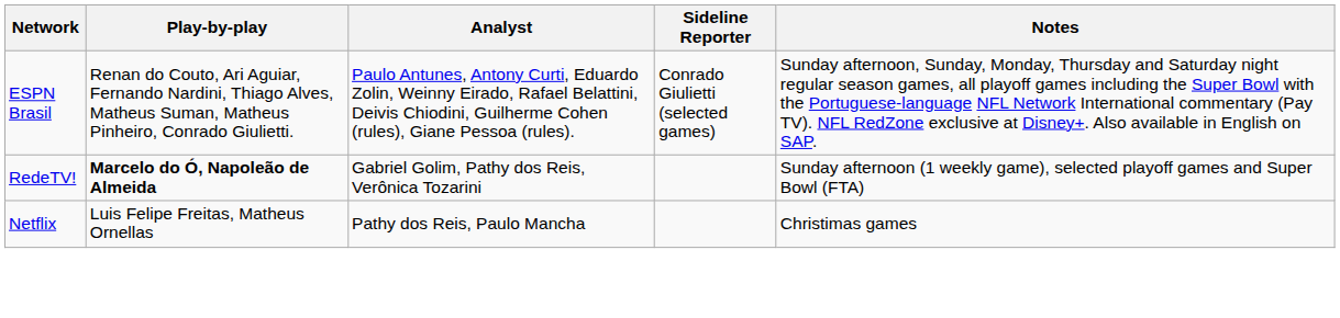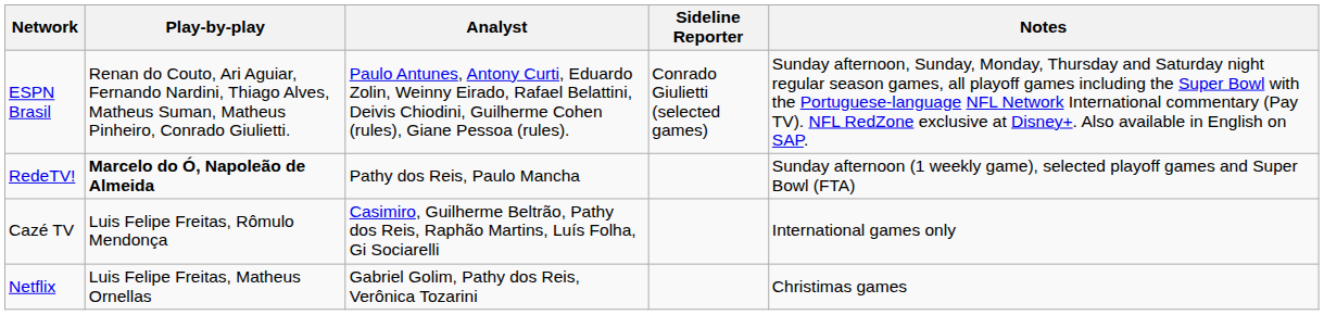 <table class="wikitable">
 <tr>
 <th>Network</th>
 <th>Play-by-play</th>
 <th>Analyst</th>
 <th>Sideline Reporter</th>
 <th>Notes</th>
 </tr>
 <tr>
 <td><a href='#'>ESPN Brasil</a></td>
 <td>Renan do Couto, Ari Aguiar, Fernando Nardini, Thiago Alves, Matheus Suman, Matheus Pinheiro, Conrado Giulietti.</td>
 <td><a href='#'>Paulo Antunes</a>, <a href='#'>Antony Curti</a>, Eduardo Zolin, Weinny Eirado, Rafael Belattini, Deivis Chiodini, Guilherme Cohen (rules), Giane Pessoa (rules).</td>
 <td>Conrado Giulietti (selected games)</td>
 <td>Sunday afternoon, Sunday, Monday, Thursday and Saturday night regular season games, all playoff games including the <a href='#'>Super Bowl</a> with the <a href='#'>Portuguese-language</a> <a href='#'>NFL Network</a> International commentary (Pay TV). <a href='#'>NFL RedZone</a> exclusive at <a href='#'>Disney+</a>. Also available in English on <a href='#'>SAP</a>.</td>
 </tr>
 <tr>
 <td><a href='#'>RedeTV!</a></td>
 <td><strong>Marcelo do Ó, Napoleão de Almeida</strong></td>
-<td>Gabriel Golim, Pathy dos Reis, Verônica Tozarini</td>
+<td>Pathy dos Reis, Paulo Mancha</td>
 <td></td>
 <td>Sunday afternoon (1 weekly game), selected playoff games and Super Bowl (FTA)</td>
 </tr>
 <tr>
+<td>Cazé TV</td>
+<td>Luis Felipe Freitas, Rômulo Mendonça</td>
+<td><a href='#'>Casimiro</a>, Guilherme Beltrão, Pathy dos Reis, Raphão Martins, Luís Folha, Gi Sociarelli</td>
+<td></td>
+<td>International games only</td>
+</tr>
+<tr>
 <td><a href='#'>Netflix</a></td>
 <td>Luis Felipe Freitas, Matheus Ornellas</td>
-<td>Pathy dos Reis, Paulo Mancha</td>
+<td>Gabriel Golim, Pathy dos Reis, Verônica Tozarini</td>
 <td></td>
 <td>Christimas games</td>
 </tr>
 </table>
